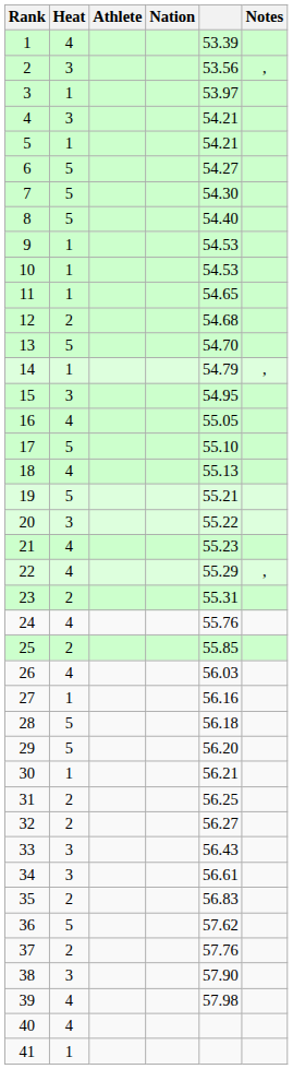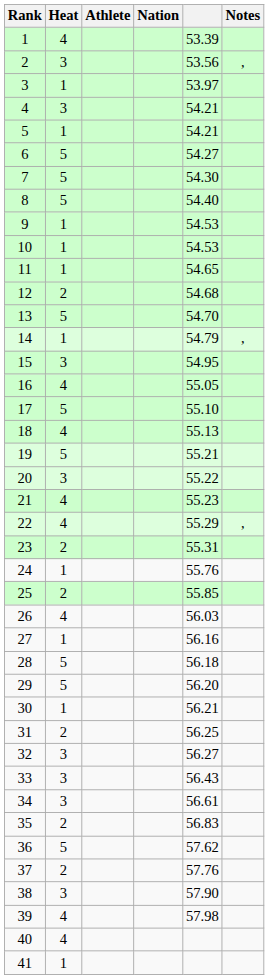 <table class="wikitable sortable" style="text-align:center">
 <tr>
 <th scope=col>Rank</th>
 <th scope=col>Heat</th>
 <th scope=col>Athlete</th>
 <th scope=col>Nation</th>
 <th scope=col></th>
 <th scope=col>Notes</th>
 </tr>
 <tr bgcolor=ccffcc>
 <td>1</td>
 <td>4</td>
 <td align="left"></td>
 <td align=left></td>
 <td>53.39</td>
 <td></td>
 </tr>
 <tr bgcolor=ccffcc>
 <td>2</td>
 <td>3</td>
 <td align="left"></td>
 <td align="left"></td>
 <td>53.56</td>
 <td>, </td>
 </tr>
 <tr bgcolor=ccffcc>
 <td>3</td>
 <td>1</td>
 <td align="left"></td>
 <td align="left"></td>
 <td>53.97</td>
 <td></td>
 </tr>
 <tr bgcolor=ccffcc>
 <td>4</td>
 <td>3</td>
 <td align="left"></td>
 <td align="left"></td>
 <td>54.21</td>
 <td></td>
 </tr>
 <tr bgcolor=ccffcc>
 <td>5</td>
 <td>1</td>
 <td align="left"></td>
 <td align="left"></td>
 <td>54.21</td>
 <td></td>
 </tr>
 <tr bgcolor=ccffcc>
 <td>6</td>
 <td>5</td>
 <td align=left></td>
 <td align="left"></td>
 <td>54.27</td>
 <td></td>
 </tr>
 <tr bgcolor=ccffcc>
 <td>7</td>
 <td>5</td>
 <td align="left"></td>
 <td align="left"></td>
 <td>54.30</td>
 <td></td>
 </tr>
 <tr bgcolor=ccffcc>
 <td>8</td>
 <td>5</td>
 <td align="left"></td>
 <td align=left></td>
 <td>54.40</td>
 <td></td>
 </tr>
 <tr bgcolor=ccffcc>
 <td>9</td>
 <td>1</td>
 <td align="left"></td>
 <td align="left"></td>
 <td>54.53</td>
 <td></td>
 </tr>
 <tr bgcolor=ccffcc>
 <td>10</td>
 <td>1</td>
 <td align="left"></td>
 <td align="left"></td>
 <td>54.53</td>
 <td></td>
 </tr>
 <tr bgcolor=ccffcc>
 <td>11</td>
 <td>1</td>
 <td align="left"></td>
 <td align=left></td>
 <td>54.65</td>
 <td></td>
 </tr>
 <tr bgcolor=ccffcc>
 <td>12</td>
 <td>2</td>
 <td align="left"></td>
 <td align="left"></td>
 <td>54.68</td>
 <td></td>
 </tr>
 <tr bgcolor=ccffcc>
 <td>13</td>
 <td>5</td>
 <td align="left"></td>
 <td align="left"></td>
 <td>54.70</td>
 <td></td>
 </tr>
 <tr bgcolor=ddffdd>
 <td>14</td>
 <td>1</td>
 <td align=left></td>
 <td align="left"></td>
 <td>54.79</td>
 <td>, </td>
 </tr>
 <tr bgcolor=ccffcc>
 <td>15</td>
 <td>3</td>
 <td align=left></td>
 <td align="left"></td>
 <td>54.95</td>
 <td></td>
 </tr>
 <tr bgcolor=ccffcc>
 <td>16</td>
 <td>4</td>
 <td align="left"></td>
 <td align=left></td>
 <td>55.05</td>
 <td></td>
 </tr>
 <tr bgcolor=ccffcc>
 <td>17</td>
 <td>5</td>
 <td align="left"></td>
 <td align="left"></td>
 <td>55.10</td>
 <td></td>
 </tr>
 <tr bgcolor=ccffcc>
 <td>18</td>
 <td>4</td>
 <td align="left"></td>
 <td align="left"></td>
 <td>55.13</td>
 <td></td>
 </tr>
 <tr bgcolor=ddffdd>
 <td>19</td>
 <td>5</td>
 <td align="left"></td>
 <td align="left"></td>
 <td>55.21</td>
 <td></td>
 </tr>
 <tr bgcolor=ddffdd>
 <td>20</td>
 <td>3</td>
 <td align="left"></td>
 <td align="left"></td>
 <td>55.22</td>
 <td></td>
 </tr>
 <tr bgcolor=ccffcc>
 <td>21</td>
 <td>4</td>
 <td align=left></td>
 <td align="left"></td>
 <td>55.23</td>
 <td></td>
 </tr>
 <tr bgcolor=ddffdd>
 <td>22</td>
 <td>4</td>
 <td align="left"></td>
 <td align="left"></td>
 <td>55.29</td>
 <td>, </td>
 </tr>
 <tr bgcolor=ccffcc>
 <td>23</td>
 <td>2</td>
 <td align=left></td>
 <td align="left"></td>
 <td>55.31</td>
 <td></td>
 </tr>
 <tr>
 <td>24</td>
-<td>4</td>
+<td>1</td>
 <td align="left"></td>
 <td align="left"></td>
 <td>55.76</td>
 <td></td>
 </tr>
 <tr bgcolor=ccffcc>
 <td>25</td>
 <td>2</td>
 <td align="left"></td>
 <td align="left"></td>
 <td>55.85</td>
 <td></td>
 </tr>
 <tr>
 <td>26</td>
 <td>4</td>
 <td align="left"></td>
 <td align="left"></td>
 <td>56.03</td>
 <td></td>
 </tr>
 <tr>
 <td>27</td>
 <td>1</td>
 <td align="left"></td>
 <td align="left"></td>
 <td>56.16</td>
 <td></td>
 </tr>
 <tr>
 <td>28</td>
 <td>5</td>
 <td align="left"></td>
 <td align="left"></td>
 <td>56.18</td>
 <td></td>
 </tr>
 <tr>
 <td>29</td>
 <td>5</td>
 <td align="left"></td>
 <td align="left"></td>
 <td>56.20</td>
 <td></td>
 </tr>
 <tr>
 <td>30</td>
 <td>1</td>
 <td align="left"></td>
 <td align="left"></td>
 <td>56.21</td>
 <td></td>
 </tr>
 <tr>
 <td>31</td>
 <td>2</td>
 <td align="left"></td>
 <td align="left"></td>
 <td>56.25</td>
 <td></td>
 </tr>
 <tr>
 <td>32</td>
-<td>2</td>
+<td>3</td>
 <td align="left"></td>
 <td align="left"></td>
 <td>56.27</td>
 <td></td>
 </tr>
 <tr>
 <td>33</td>
 <td>3</td>
 <td align="left"></td>
 <td align="left"></td>
 <td>56.43</td>
 <td></td>
 </tr>
 <tr>
 <td>34</td>
 <td>3</td>
 <td align="left"></td>
 <td align="left"></td>
 <td>56.61</td>
 <td></td>
 </tr>
 <tr>
 <td>35</td>
 <td>2</td>
 <td align="left"></td>
 <td align="left"></td>
 <td>56.83</td>
 <td></td>
 </tr>
 <tr>
 <td>36</td>
 <td>5</td>
 <td align="left"></td>
 <td align="left"></td>
 <td>57.62</td>
 <td></td>
 </tr>
 <tr>
 <td>37</td>
 <td>2</td>
 <td align="left"></td>
 <td align="left"></td>
 <td>57.76</td>
 <td></td>
 </tr>
 <tr>
 <td>38</td>
 <td>3</td>
 <td align="left"></td>
 <td align="left"></td>
 <td>57.90</td>
 <td></td>
 </tr>
 <tr>
 <td>39</td>
 <td>4</td>
 <td align="left"></td>
 <td align="left"></td>
 <td>57.98</td>
 <td></td>
 </tr>
 <tr>
 <td>40</td>
 <td>4</td>
 <td align="left"></td>
 <td align="left"></td>
 <td></td>
 <td></td>
 </tr>
 <tr>
 <td>41</td>
 <td>1</td>
 <td align="left"></td>
 <td align="left"></td>
 <td></td>
 <td></td>
 </tr>
 </table>
